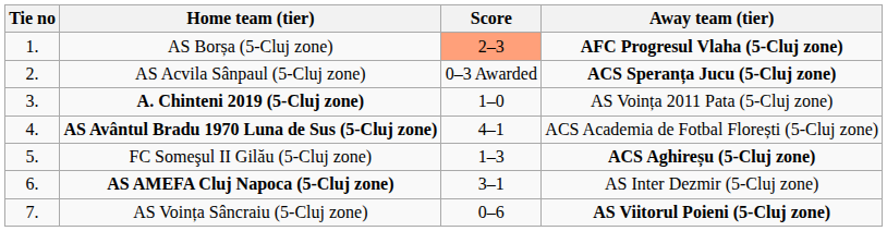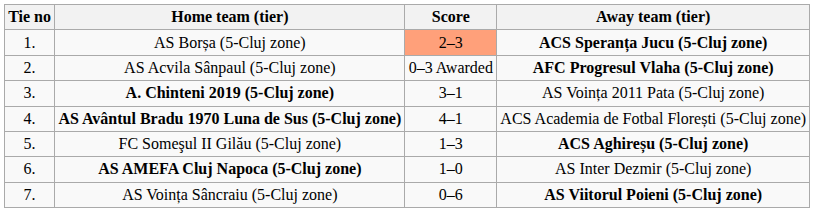 <table class="wikitable" style="text-align: center">
 <tr>
 <th>Tie no</th>
 <th>Home team (tier)</th>
 <th>Score</th>
 <th>Away team (tier)</th>
 </tr>
 <tr>
 <td>1.</td>
 <td>AS Borșa (5-Cluj zone)</td>
 <td style="background: lightsalmon;">2–3</td>
-<td><strong>AFC Progresul Vlaha (5-Cluj zone)</strong></td>
+<td><strong>ACS Speranța Jucu (5-Cluj zone)</strong></td>
 </tr>
 <tr>
 <td>2.</td>
 <td>AS Acvila Sânpaul (5-Cluj zone)</td>
 <td>0–3 Awarded</td>
-<td><strong>ACS Speranța Jucu (5-Cluj zone)</strong></td>
+<td><strong>AFC Progresul Vlaha (5-Cluj zone)</strong></td>
 </tr>
 <tr>
 <td>3.</td>
 <td><strong>A. Chinteni 2019 (5-Cluj zone)</strong></td>
-<td>1–0</td>
+<td>3–1</td>
 <td>AS Voința 2011 Pata (5-Cluj zone)</td>
 </tr>
 <tr>
 <td>4.</td>
 <td><strong>AS Avântul Bradu 1970 Luna de Sus (5-Cluj zone)</strong></td>
 <td>4–1</td>
 <td>ACS Academia de Fotbal Florești (5-Cluj zone)</td>
 </tr>
 <tr>
 <td>5.</td>
 <td>FC Someşul II Gilău (5-Cluj zone)</td>
 <td>1–3</td>
 <td><strong>ACS Aghireșu (5-Cluj zone)</strong></td>
 </tr>
 <tr>
 <td>6.</td>
 <td><strong>AS AMEFA Cluj Napoca (5-Cluj zone)</strong></td>
-<td>3–1</td>
+<td>1–0</td>
 <td>AS Inter Dezmir (5-Cluj zone)</td>
 </tr>
 <tr>
 <td>7.</td>
 <td>AS Voința Sâncraiu (5-Cluj zone)</td>
 <td>0–6</td>
 <td><strong>AS Viitorul Poieni (5-Cluj zone)</strong></td>
 </tr>
 </table>
